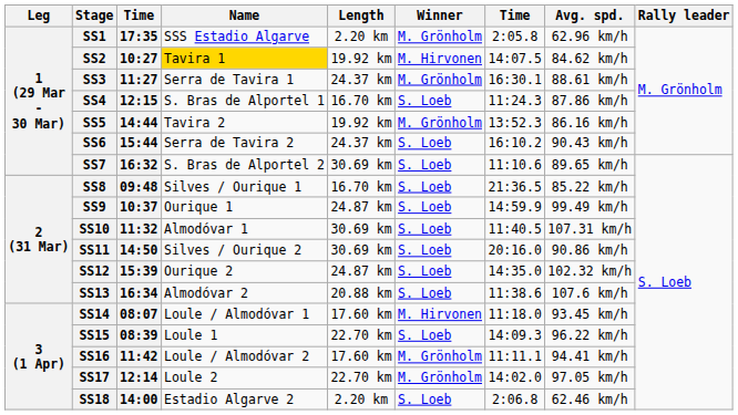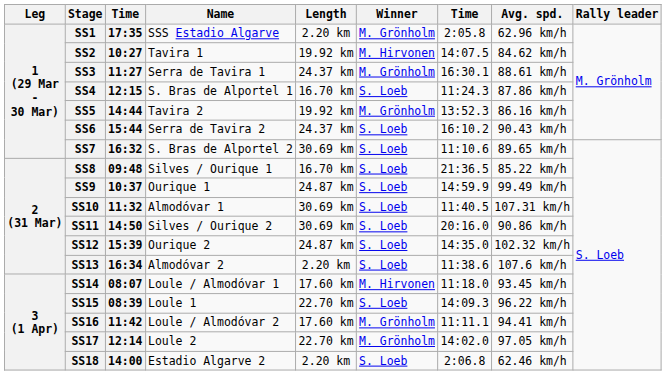 <table class="wikitable" style="text-align: center; font-size: 90%; max-width: 950px;">
 <tr>
 <th>Leg</th>
 <th>Stage</th>
 <th>Time</th>
 <th>Name</th>
 <th>Length</th>
 <th>Winner</th>
 <th>Time</th>
 <th>Avg. spd.</th>
 <th>Rally leader</th>
 </tr>
 <tr>
 <th rowspan="7">1<br>(29 Mar<br>-<br>30 Mar)</th>
 <th>SS1</th>
 <th>17:35</th>
 <td align=left>SSS <a href='#'>Estadio Algarve</a></td>
 <td>2.20 km</td>
 <td align=left> <a href='#'>M. Grönholm</a></td>
 <td>2:05.8</td>
 <td>62.96 km/h</td>
 <td align=left rowspan="6"> <a href='#'>M. Grönholm</a></td>
 </tr>
 <tr>
 <th>SS2</th>
 <th>10:27</th>
-<td align=left style="background: gold;">Tavira 1</td>
+<td align=left>Tavira 1</td>
 <td>19.92 km</td>
 <td align=left> <a href='#'>M. Hirvonen</a></td>
 <td>14:07.5</td>
 <td>84.62 km/h</td>
 </tr>
 <tr>
 <th>SS3</th>
 <th>11:27</th>
 <td align=left>Serra de Tavira 1</td>
 <td>24.37 km</td>
 <td align=left> <a href='#'>M. Grönholm</a></td>
 <td>16:30.1</td>
 <td>88.61 km/h</td>
 </tr>
 <tr>
 <th>SS4</th>
 <th>12:15</th>
 <td align=left>S. Bras de Alportel 1</td>
 <td>16.70 km</td>
 <td align=left> <a href='#'>S. Loeb</a></td>
 <td>11:24.3</td>
 <td>87.86 km/h</td>
 </tr>
 <tr>
 <th>SS5</th>
 <th>14:44</th>
 <td align=left>Tavira 2</td>
 <td>19.92 km</td>
 <td align=left> <a href='#'>M. Grönholm</a></td>
 <td>13:52.3</td>
 <td>86.16 km/h</td>
 </tr>
 <tr>
 <th>SS6</th>
 <th>15:44</th>
 <td align=left>Serra de Tavira 2</td>
 <td>24.37 km</td>
 <td align=left> <a href='#'>S. Loeb</a></td>
 <td>16:10.2</td>
 <td>90.43 km/h</td>
 </tr>
 <tr>
 <th>SS7</th>
 <th>16:32</th>
 <td align=left>S. Bras de Alportel 2</td>
 <td>30.69 km</td>
 <td align=left> <a href='#'>S. Loeb</a></td>
 <td>11:10.6</td>
 <td>89.65 km/h</td>
 <td align=left rowspan="12"> <a href='#'>S. Loeb</a></td>
 </tr>
 <tr>
 <th rowspan="6">2<br>(31 Mar)</th>
 <th>SS8</th>
 <th>09:48</th>
 <td align=left>Silves / Ourique 1</td>
 <td>16.70 km</td>
 <td align=left> <a href='#'>S. Loeb</a></td>
 <td>21:36.5</td>
 <td>85.22 km/h</td>
 </tr>
 <tr>
 <th>SS9</th>
 <th>10:37</th>
 <td align=left>Ourique 1</td>
 <td>24.87 km</td>
 <td align=left> <a href='#'>S. Loeb</a></td>
 <td>14:59.9</td>
 <td>99.49 km/h</td>
 </tr>
 <tr>
 <th>SS10</th>
 <th>11:32</th>
 <td align=left>Almodóvar 1</td>
 <td>30.69 km</td>
 <td align=left> <a href='#'>S. Loeb</a></td>
 <td>11:40.5</td>
 <td>107.31 km/h</td>
 </tr>
 <tr>
 <th>SS11</th>
 <th>14:50</th>
 <td align=left>Silves / Ourique 2</td>
 <td>30.69 km</td>
 <td align=left> <a href='#'>S. Loeb</a></td>
 <td>20:16.0</td>
 <td>90.86 km/h</td>
 </tr>
 <tr>
 <th>SS12</th>
 <th>15:39</th>
 <td align=left>Ourique 2</td>
 <td>24.87 km</td>
 <td align=left> <a href='#'>S. Loeb</a></td>
 <td>14:35.0</td>
 <td>102.32 km/h</td>
 </tr>
 <tr>
 <th>SS13</th>
 <th>16:34</th>
 <td align=left>Almodóvar 2</td>
-<td>20.88 km</td>
+<td>2.20 km</td>
 <td align=left> <a href='#'>S. Loeb</a></td>
 <td>11:38.6</td>
 <td>107.6 km/h</td>
 </tr>
 <tr>
 <th rowspan="5">3<br>(1 Apr)</th>
 <th>SS14</th>
 <th>08:07</th>
 <td align=left>Loule / Almodóvar 1</td>
 <td>17.60 km</td>
 <td align=left> <a href='#'>M. Hirvonen</a></td>
 <td>11:18.0</td>
 <td>93.45 km/h</td>
 </tr>
 <tr>
 <th>SS15</th>
 <th>08:39</th>
 <td align=left>Loule 1</td>
 <td>22.70 km</td>
 <td align=left> <a href='#'>S. Loeb</a></td>
 <td>14:09.3</td>
 <td>96.22 km/h</td>
 </tr>
 <tr>
 <th>SS16</th>
 <th>11:42</th>
 <td align=left>Loule / Almodóvar 2</td>
 <td>17.60 km</td>
 <td align=left> <a href='#'>M. Grönholm</a></td>
 <td>11:11.1</td>
 <td>94.41 km/h</td>
 </tr>
 <tr>
 <th>SS17</th>
 <th>12:14</th>
 <td align=left>Loule 2</td>
 <td>22.70 km</td>
 <td align=left> <a href='#'>M. Grönholm</a></td>
 <td>14:02.0</td>
 <td>97.05 km/h</td>
 </tr>
 <tr>
 <th>SS18</th>
 <th>14:00</th>
 <td align=left>Estadio Algarve 2</td>
 <td>2.20 km</td>
 <td align=left> <a href='#'>S. Loeb</a></td>
 <td>2:06.8</td>
 <td>62.46 km/h</td>
 </tr>
 </table>
